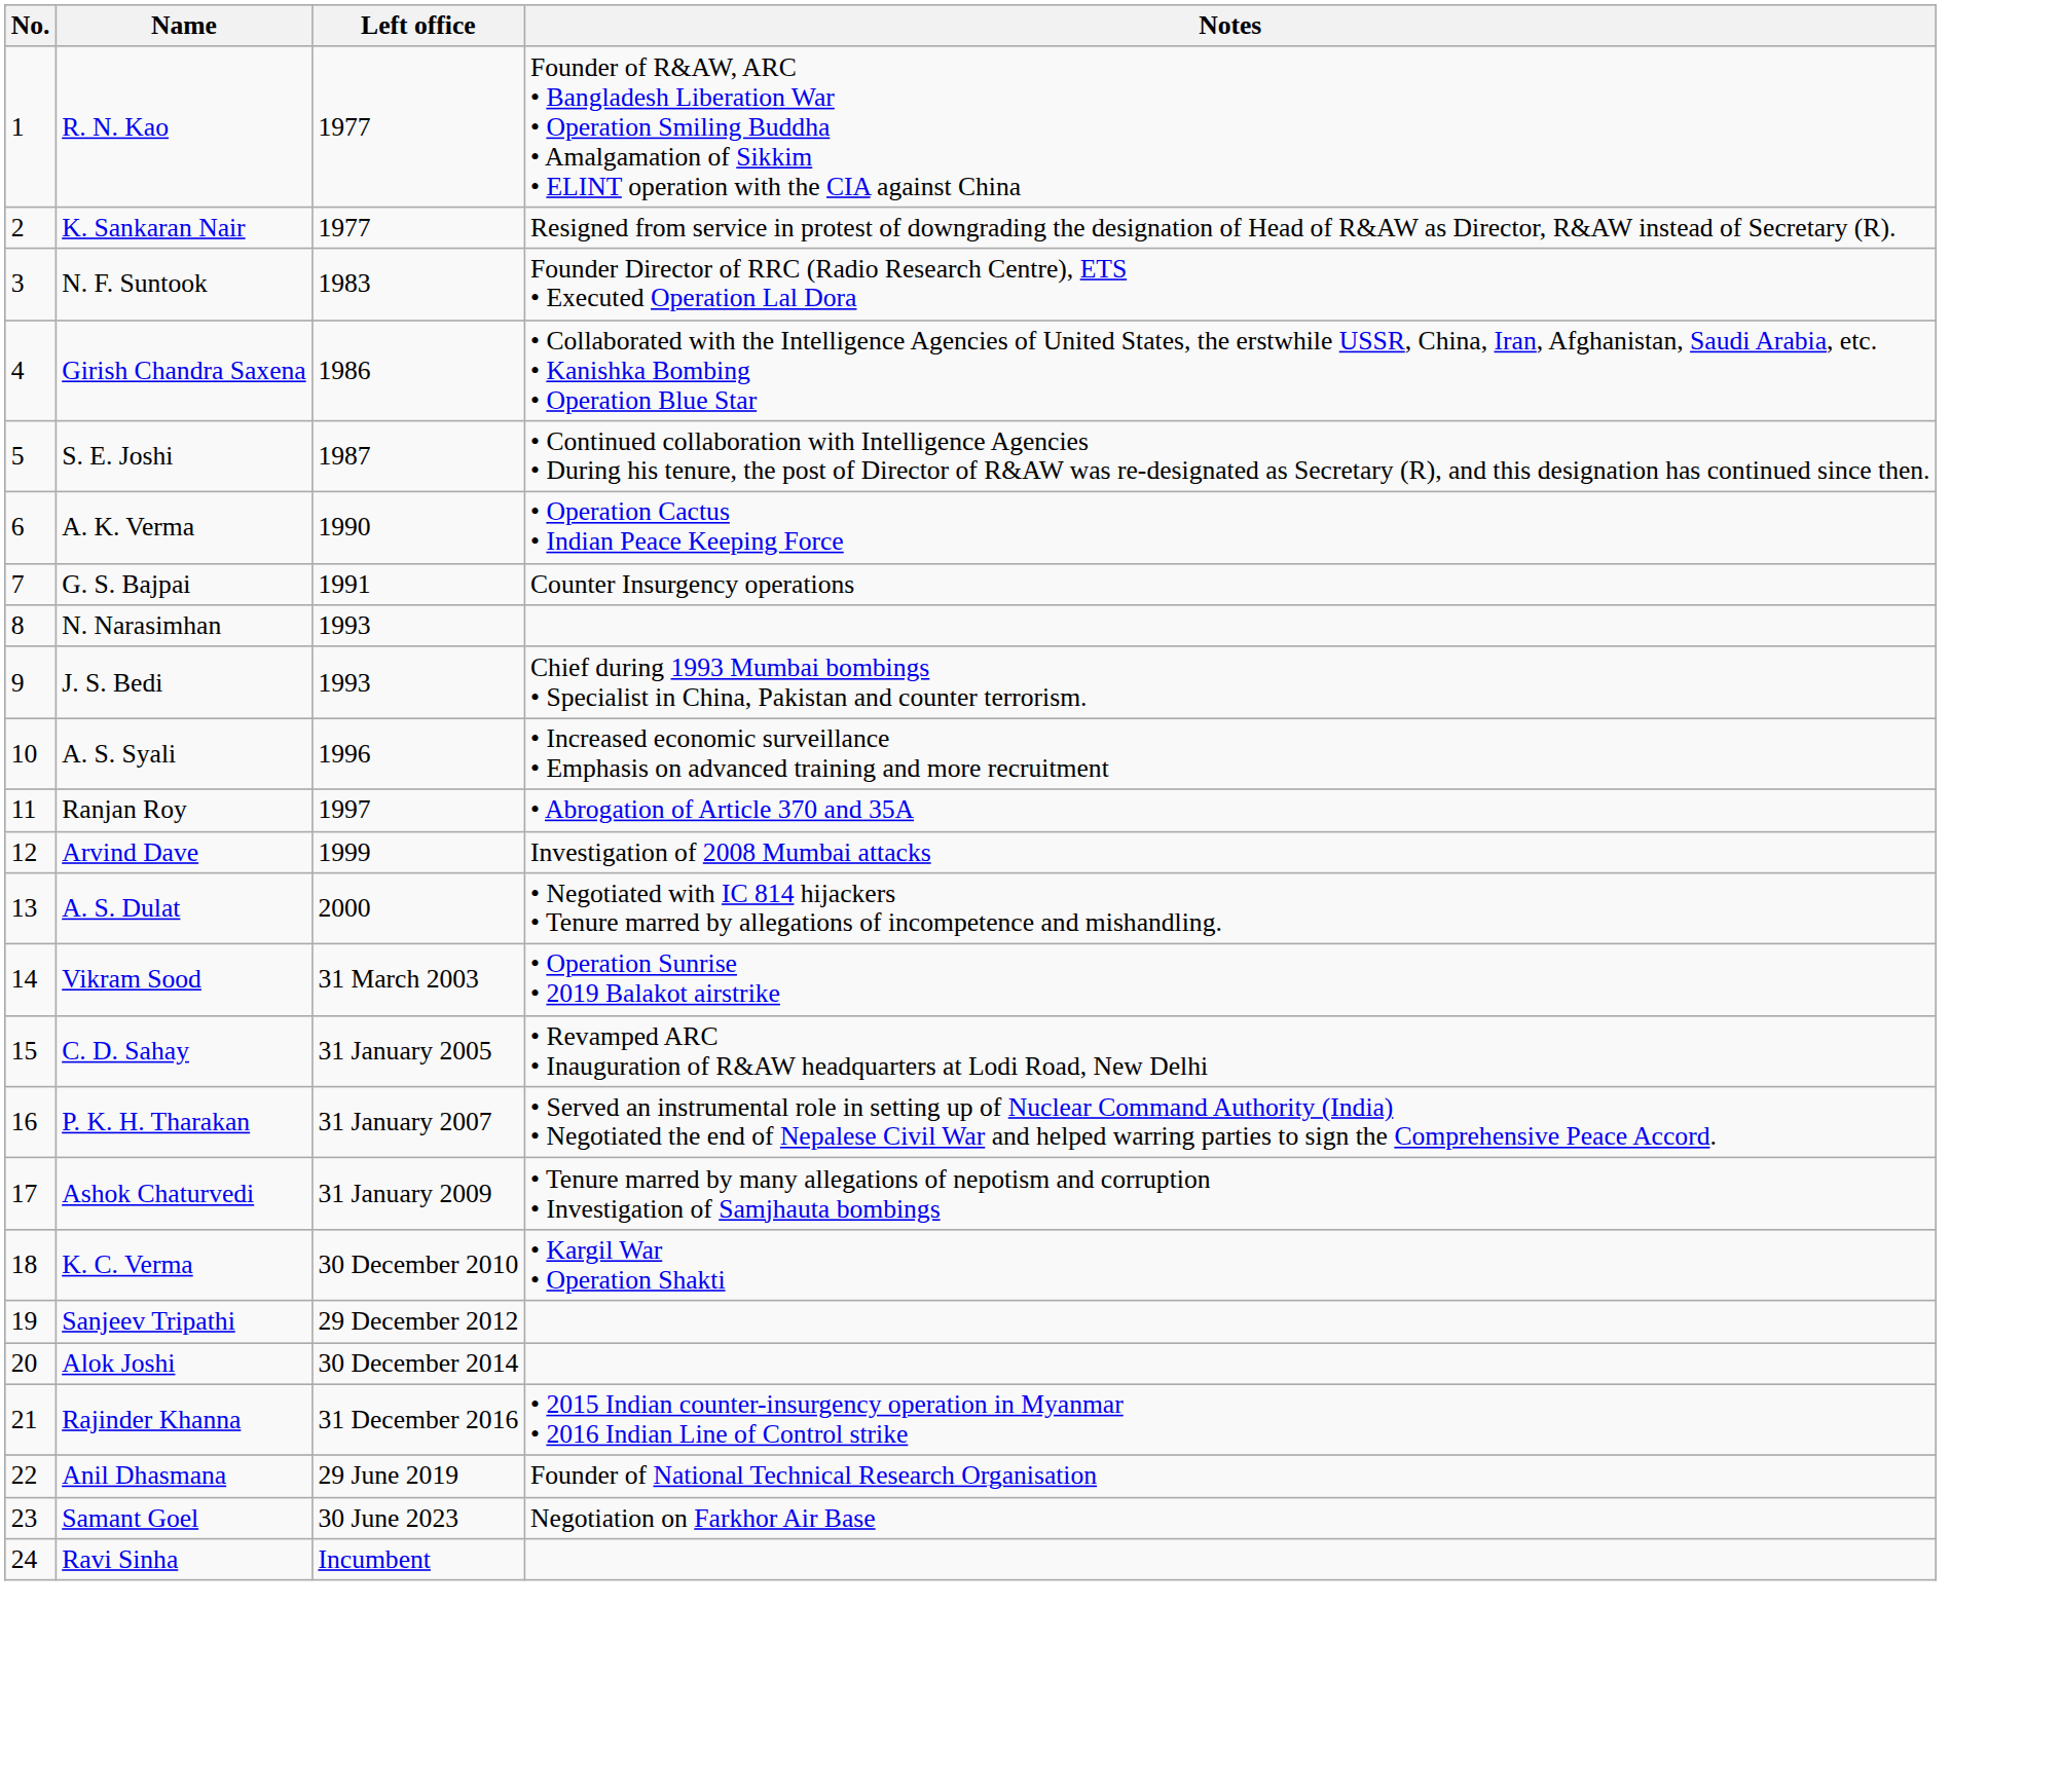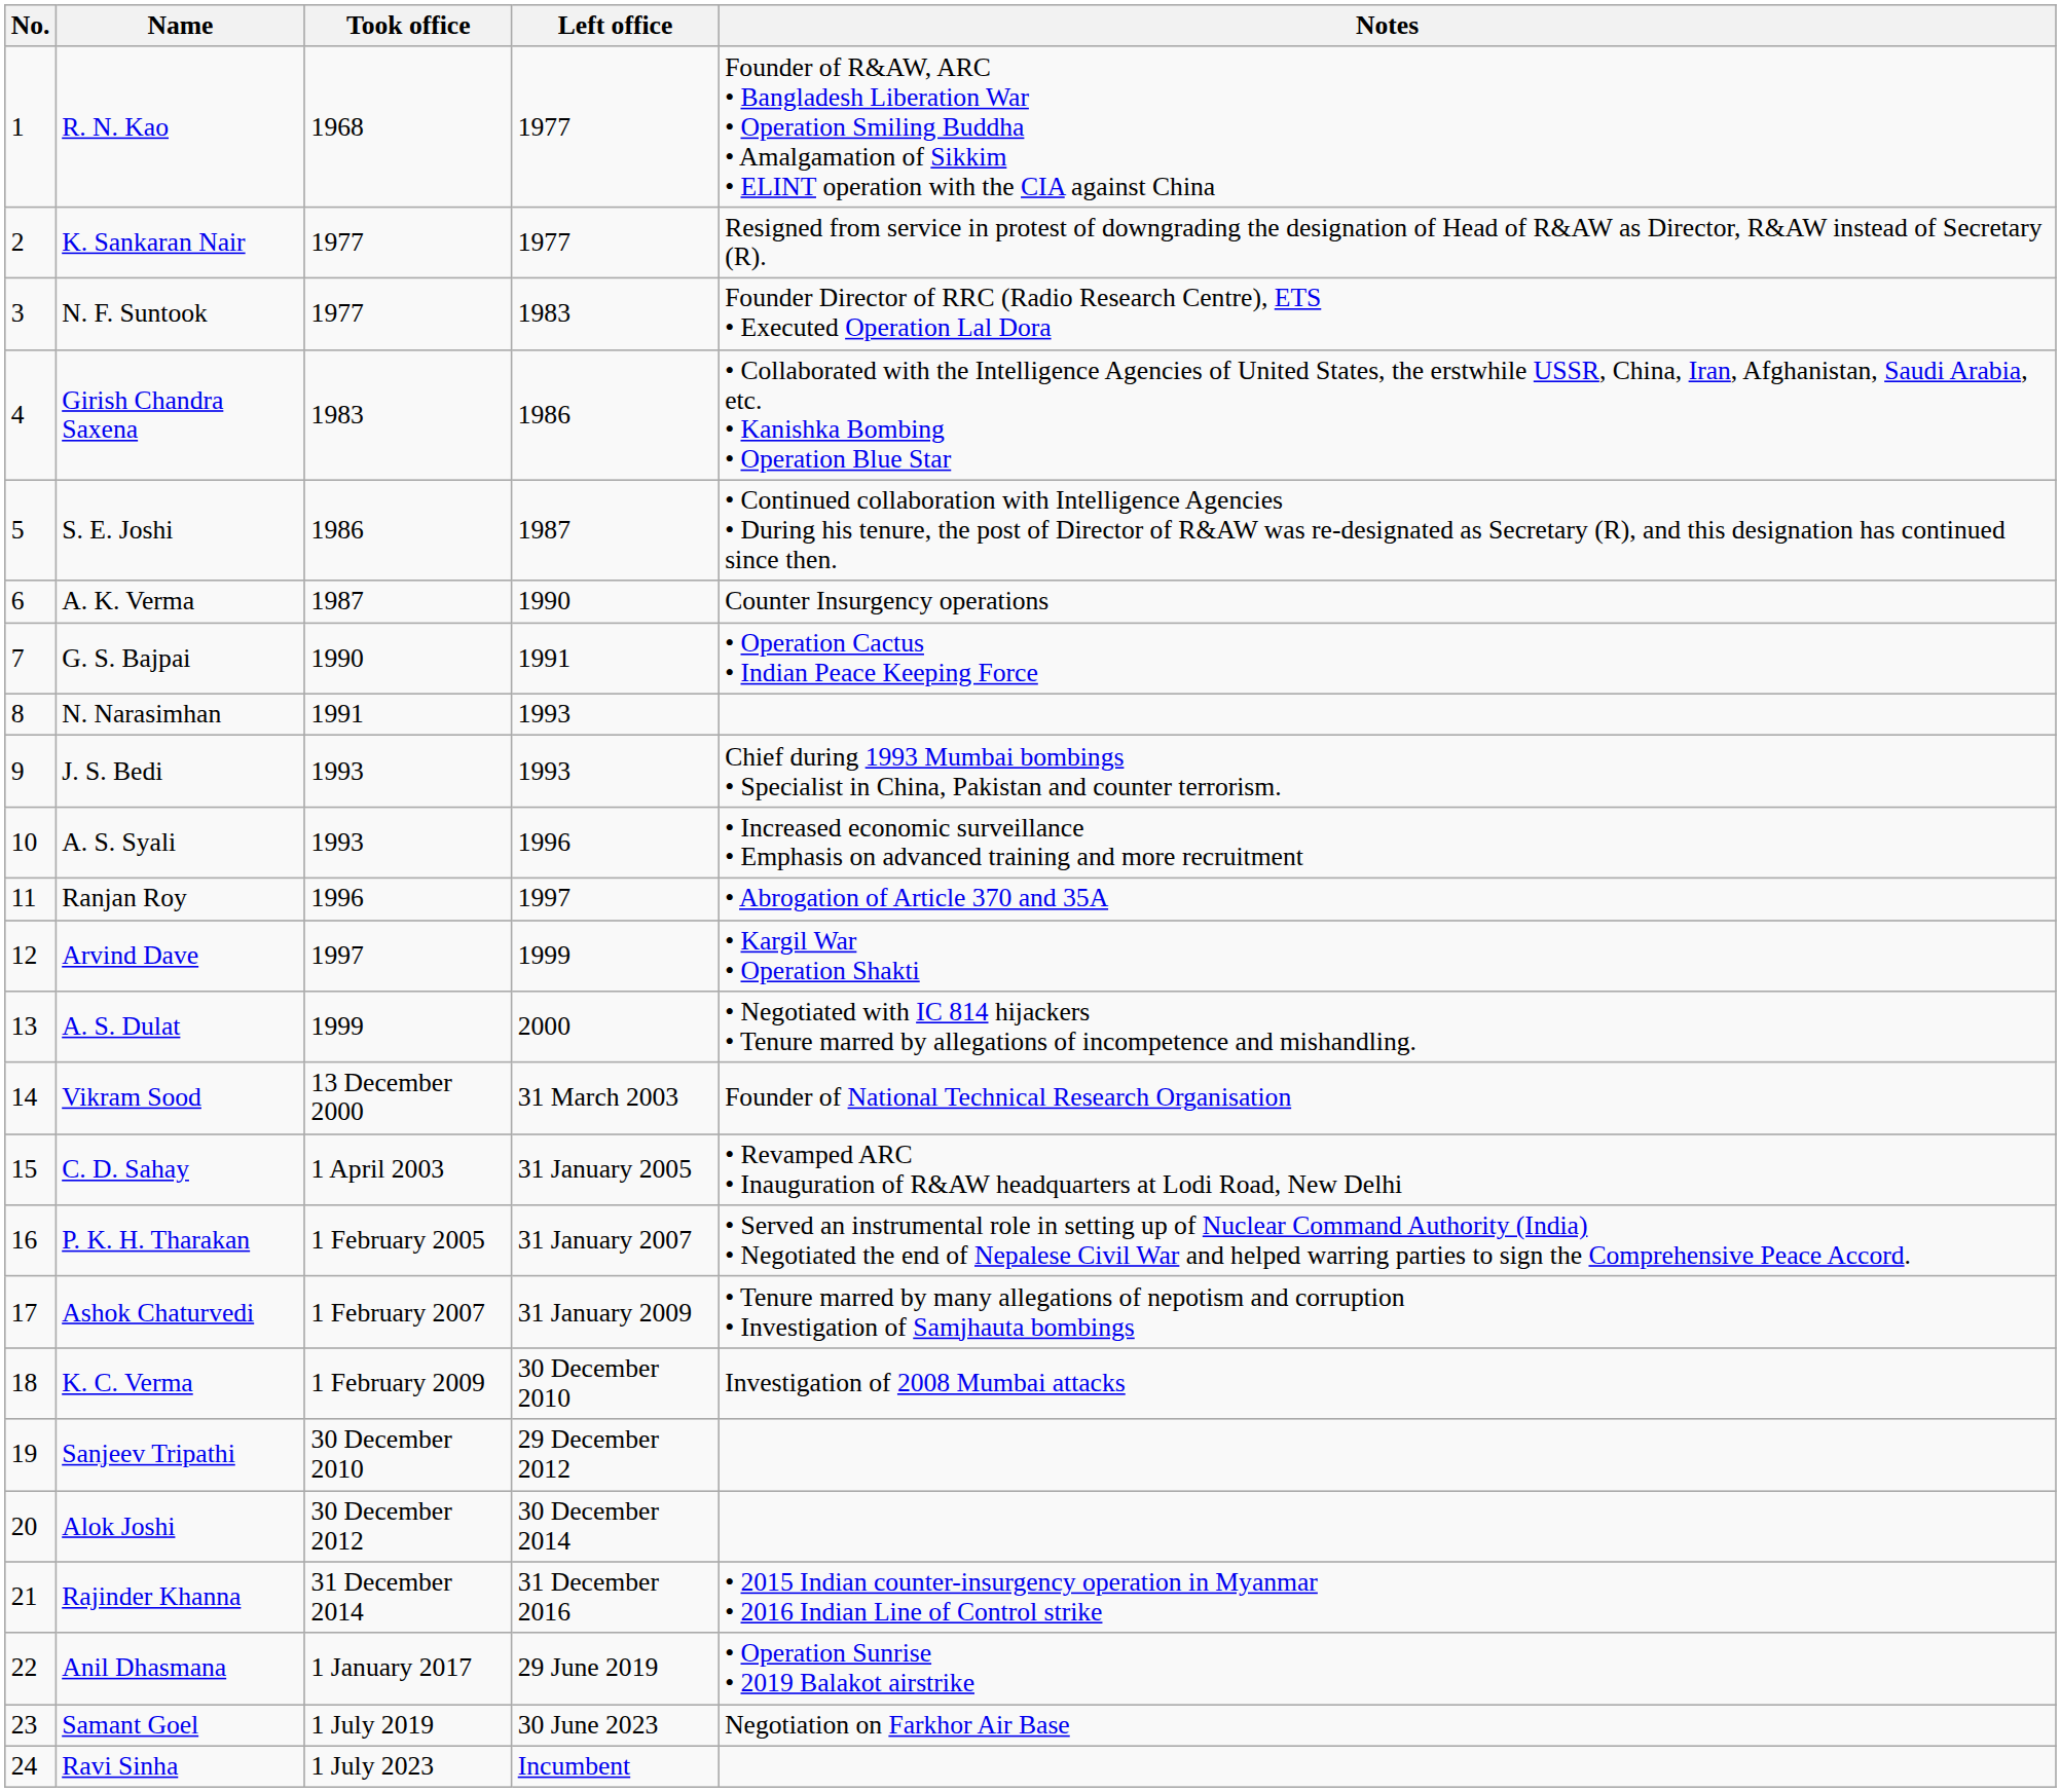 <table class="wikitable">
 <tr>
 <th>No.</th>
 <th>Name</th>
+<th>Took office</th>
 <th>Left office</th>
 <th>Notes</th>
 </tr>
 <tr>
 <td>1</td>
 <td><a href='#'>R. N. Kao</a></td>
+<td>1968</td>
 <td>1977</td>
 <td>Founder of R&AW, ARC<br>• <a href='#'>Bangladesh Liberation War</a><br>• <a href='#'>Operation Smiling Buddha</a><br>• Amalgamation of <a href='#'>Sikkim</a><br>• <a href='#'>ELINT</a> operation with the <a href='#'>CIA</a> against China</td>
 </tr>
 <tr>
 <td>2</td>
 <td><a href='#'>K. Sankaran Nair</a></td>
 <td>1977</td>
+<td>1977</td>
 <td>Resigned from service in protest of downgrading the designation of Head of R&AW as Director, R&AW instead of Secretary (R).</td>
 </tr>
 <tr>
 <td>3</td>
 <td>N. F. Suntook</td>
+<td>1977</td>
 <td>1983</td>
 <td>Founder Director of RRC (Radio Research Centre), <a href='#'>ETS</a><br>• Executed <a href='#'>Operation Lal Dora</a></td>
 </tr>
 <tr>
 <td>4</td>
 <td><a href='#'>Girish Chandra Saxena</a></td>
+<td>1983</td>
 <td>1986</td>
 <td>• Collaborated with the Intelligence Agencies of United States, the erstwhile <a href='#'>USSR</a>, China, <a href='#'>Iran</a>, Afghanistan, <a href='#'>Saudi Arabia</a>, etc. <br>• <a href='#'>Kanishka Bombing</a><br>• <a href='#'>Operation Blue Star</a></td>
 </tr>
 <tr>
 <td>5</td>
 <td>S. E. Joshi</td>
+<td>1986</td>
 <td>1987</td>
 <td>• Continued collaboration with Intelligence Agencies<br>• During his tenure, the post of Director of R&AW was re-designated as Secretary (R), and this designation has continued since then.</td>
 </tr>
 <tr>
 <td>6</td>
 <td>A. K. Verma</td>
+<td>1987</td>
 <td>1990</td>
-<td>• <a href='#'>Operation Cactus</a><br>• <a href='#'>Indian Peace Keeping Force</a></td>
+<td>Counter Insurgency operations</td>
 </tr>
 <tr>
 <td>7</td>
 <td>G. S. Bajpai</td>
+<td>1990</td>
 <td>1991</td>
-<td>Counter Insurgency operations</td>
+<td>• <a href='#'>Operation Cactus</a><br>• <a href='#'>Indian Peace Keeping Force</a></td>
 </tr>
 <tr>
 <td>8</td>
 <td>N. Narasimhan</td>
+<td>1991</td>
 <td>1993</td>
 <td></td>
 </tr>
 <tr>
 <td>9</td>
 <td>J. S. Bedi</td>
 <td>1993</td>
+<td>1993</td>
 <td>Chief during <a href='#'>1993 Mumbai bombings</a><br>• Specialist in China, Pakistan and counter terrorism.</td>
 </tr>
 <tr>
 <td>10</td>
 <td>A. S. Syali</td>
+<td>1993</td>
 <td>1996</td>
 <td>• Increased economic surveillance <br>• Emphasis on advanced training and more recruitment</td>
 </tr>
 <tr>
 <td>11</td>
 <td>Ranjan Roy</td>
+<td>1996</td>
 <td>1997</td>
 <td>• <a href='#'>Abrogation of Article 370 and 35A</a></td>
 </tr>
 <tr>
 <td>12</td>
 <td><a href='#'>Arvind Dave</a></td>
+<td>1997</td>
 <td>1999</td>
-<td>Investigation of <a href='#'>2008 Mumbai attacks</a></td>
+<td>• <a href='#'>Kargil War</a><br>• <a href='#'>Operation Shakti</a></td>
 </tr>
 <tr>
 <td>13</td>
 <td><a href='#'>A. S. Dulat</a></td>
+<td>1999</td>
 <td>2000</td>
 <td>• Negotiated with <a href='#'>IC 814</a> hijackers<br>• Tenure marred by allegations of incompetence and mishandling.</td>
 </tr>
 <tr>
 <td>14</td>
 <td><a href='#'>Vikram Sood</a></td>
+<td>13 December 2000</td>
 <td>31 March 2003</td>
-<td>• <a href='#'>Operation Sunrise</a><br>• <a href='#'>2019 Balakot airstrike</a></td>
+<td>Founder of <a href='#'>National Technical Research Organisation</a></td>
 </tr>
 <tr>
 <td>15</td>
 <td><a href='#'>C. D. Sahay</a></td>
+<td>1 April 2003</td>
 <td>31 January 2005</td>
 <td>• Revamped ARC <br>• Inauguration of R&AW headquarters at Lodi Road, New Delhi</td>
 </tr>
 <tr>
 <td>16</td>
 <td><a href='#'>P. K. H. Tharakan</a></td>
+<td>1 February 2005</td>
 <td>31 January 2007</td>
 <td>• Served an instrumental role in setting up of <a href='#'>Nuclear Command Authority (India)</a> <br>• Negotiated the end of <a href='#'>Nepalese Civil War</a> and helped warring parties to sign the <a href='#'>Comprehensive Peace Accord</a>.</td>
 </tr>
 <tr>
 <td>17</td>
 <td><a href='#'>Ashok Chaturvedi</a></td>
+<td>1 February 2007</td>
 <td>31 January 2009</td>
 <td>• Tenure marred by many allegations of nepotism and corruption<br>• Investigation of <a href='#'>Samjhauta bombings</a></td>
 </tr>
 <tr>
 <td>18</td>
 <td><a href='#'>K. C. Verma</a></td>
+<td>1 February 2009</td>
 <td>30 December 2010</td>
-<td>• <a href='#'>Kargil War</a><br>• <a href='#'>Operation Shakti</a></td>
+<td>Investigation of <a href='#'>2008 Mumbai attacks</a></td>
 </tr>
 <tr>
 <td>19</td>
 <td><a href='#'>Sanjeev Tripathi</a></td>
+<td>30 December 2010</td>
 <td>29 December 2012</td>
 <td></td>
 </tr>
 <tr>
 <td>20</td>
 <td><a href='#'>Alok Joshi</a></td>
+<td>30 December 2012</td>
 <td>30 December 2014</td>
 <td></td>
 </tr>
 <tr>
 <td>21</td>
 <td><a href='#'>Rajinder Khanna</a></td>
+<td>31 December 2014</td>
 <td>31 December 2016</td>
 <td>• <a href='#'>2015 Indian counter-insurgency operation in Myanmar</a><br>• <a href='#'>2016 Indian Line of Control strike</a></td>
 </tr>
 <tr>
 <td>22</td>
 <td><a href='#'>Anil Dhasmana</a></td>
+<td>1 January 2017</td>
 <td>29 June 2019</td>
-<td>Founder of <a href='#'>National Technical Research Organisation</a></td>
+<td>• <a href='#'>Operation Sunrise</a><br>• <a href='#'>2019 Balakot airstrike</a></td>
 </tr>
 <tr>
 <td>23</td>
 <td><a href='#'>Samant Goel</a></td>
+<td>1 July 2019</td>
 <td>30 June 2023</td>
 <td>Negotiation on <a href='#'>Farkhor Air Base</a></td>
 </tr>
 <tr>
 <td>24</td>
 <td><a href='#'>Ravi Sinha</a></td>
+<td>1 July 2023</td>
 <td><a href='#'>Incumbent</a></td>
 <td></td>
 </tr>
 </table>
